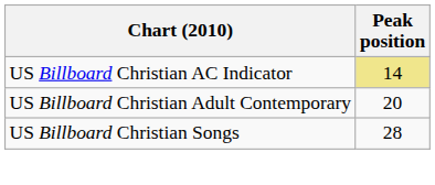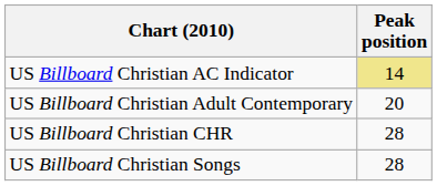 <table class="wikitable">
 <tr>
 <th>Chart (2010)</th>
 <th>Peak<br>position</th>
 </tr>
 <tr>
 <td>US <em><a href='#'>Billboard</a></em> Christian AC Indicator</td>
 <td align="center" style="background: khaki;">14</td>
 </tr>
 <tr>
 <td>US <em>Billboard</em> Christian Adult Contemporary</td>
 <td align="center">20</td>
 </tr>
 <tr>
+<td>US <em>Billboard</em> Christian CHR</td>
+<td align="center">28</td>
+</tr>
+<tr>
 <td>US <em>Billboard</em> Christian Songs</td>
 <td align="center">28</td>
 </tr>
 </table>
